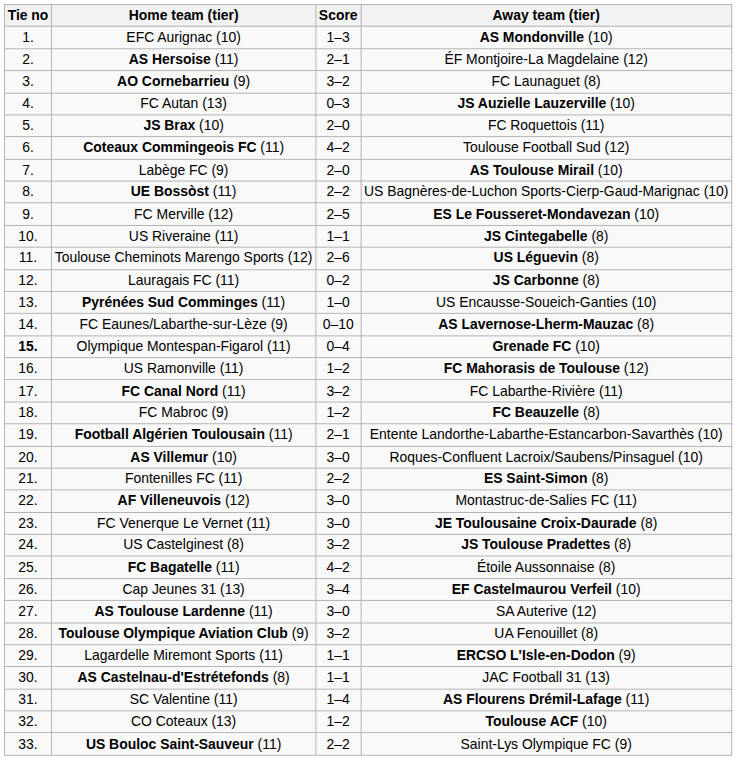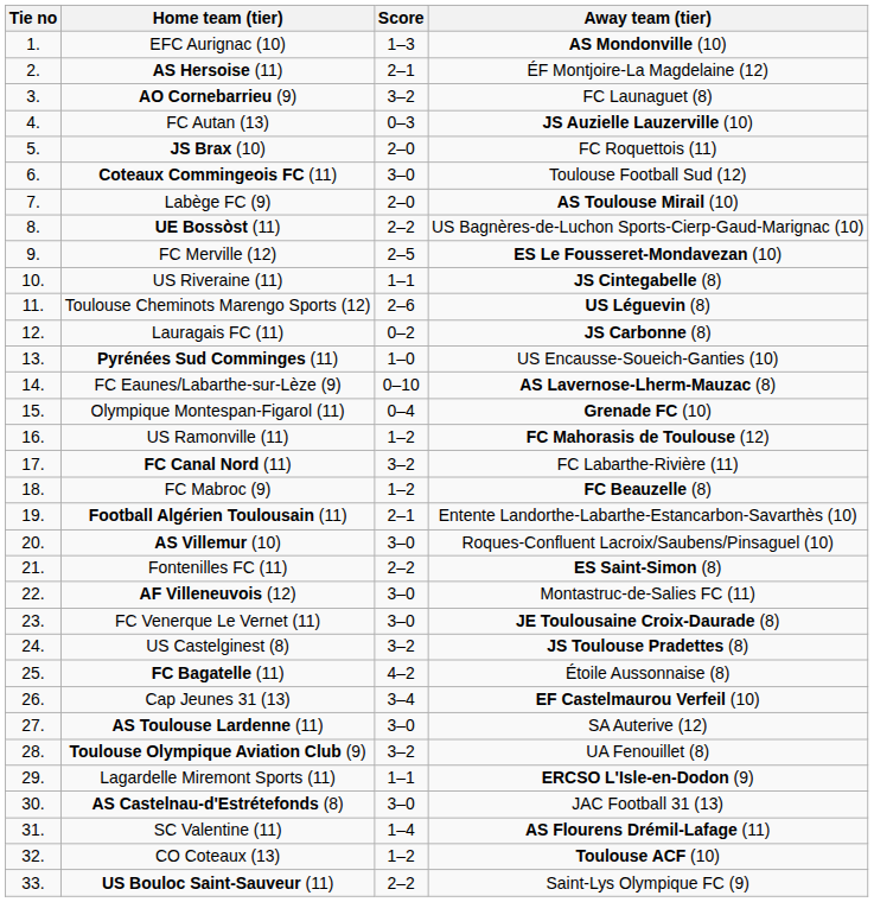 <table class="wikitable" style="text-align: center">
 <tr>
 <th>Tie no</th>
 <th>Home team (tier)</th>
 <th>Score</th>
 <th>Away team (tier)</th>
 </tr>
 <tr>
 <td>1.</td>
 <td>EFC Aurignac (10)</td>
 <td>1–3</td>
 <td><strong>AS Mondonville</strong> (10)</td>
 </tr>
 <tr>
 <td>2.</td>
 <td><strong>AS Hersoise</strong> (11)</td>
 <td>2–1</td>
 <td>ÉF Montjoire-La Magdelaine (12)</td>
 </tr>
 <tr>
 <td>3.</td>
 <td><strong>AO Cornebarrieu</strong> (9)</td>
 <td>3–2</td>
 <td>FC Launaguet (8)</td>
 </tr>
 <tr>
 <td>4.</td>
 <td>FC Autan (13)</td>
 <td>0–3</td>
 <td><strong>JS Auzielle Lauzerville</strong> (10)</td>
 </tr>
 <tr>
 <td>5.</td>
 <td><strong>JS Brax</strong> (10)</td>
 <td>2–0</td>
 <td>FC Roquettois (11)</td>
 </tr>
 <tr>
 <td>6.</td>
 <td><strong>Coteaux Commingeois FC</strong> (11)</td>
-<td>4–2</td>
+<td>3–0</td>
 <td>Toulouse Football Sud (12)</td>
 </tr>
 <tr>
 <td>7.</td>
 <td>Labège FC (9)</td>
 <td>2–0</td>
 <td><strong>AS Toulouse Mirail</strong> (10)</td>
 </tr>
 <tr>
 <td>8.</td>
 <td> <strong>UE Bossòst</strong> (11)</td>
 <td>2–2 </td>
 <td>US Bagnères-de-Luchon Sports-Cierp-Gaud-Marignac (10)</td>
 </tr>
 <tr>
 <td>9.</td>
 <td>FC Merville (12)</td>
 <td>2–5</td>
 <td><strong>ES Le Fousseret-Mondavezan</strong> (10)</td>
 </tr>
 <tr>
 <td>10.</td>
 <td>US Riveraine (11)</td>
 <td>1–1 </td>
 <td><strong>JS Cintegabelle</strong> (8)</td>
 </tr>
 <tr>
 <td>11.</td>
 <td>Toulouse Cheminots Marengo Sports (12)</td>
 <td>2–6</td>
 <td><strong>US Léguevin</strong> (8)</td>
 </tr>
 <tr>
 <td>12.</td>
 <td>Lauragais FC (11)</td>
 <td>0–2</td>
 <td><strong>JS Carbonne</strong> (8)</td>
 </tr>
 <tr>
 <td>13.</td>
 <td><strong>Pyrénées Sud Comminges</strong> (11)</td>
 <td>1–0</td>
 <td>US Encausse-Soueich-Ganties (10)</td>
 </tr>
 <tr>
 <td>14.</td>
 <td>FC Eaunes/Labarthe-sur-Lèze (9)</td>
 <td>0–10</td>
 <td><strong>AS Lavernose-Lherm-Mauzac</strong> (8)</td>
 </tr>
 <tr>
-<td><strong>15.</strong></td>
+<td>15.</td>
 <td>Olympique Montespan-Figarol (11)</td>
 <td>0–4</td>
 <td><strong>Grenade FC</strong> (10)</td>
 </tr>
 <tr>
 <td>16.</td>
 <td>US Ramonville (11)</td>
 <td>1–2</td>
 <td><strong>FC Mahorasis de Toulouse</strong> (12)</td>
 </tr>
 <tr>
 <td>17.</td>
 <td><strong>FC Canal Nord</strong> (11)</td>
 <td>3–2</td>
 <td>FC Labarthe-Rivière (11)</td>
 </tr>
 <tr>
 <td>18.</td>
 <td>FC Mabroc (9)</td>
 <td>1–2</td>
 <td><strong>FC Beauzelle</strong> (8)</td>
 </tr>
 <tr>
 <td>19.</td>
 <td><strong>Football Algérien Toulousain</strong> (11)</td>
 <td>2–1</td>
 <td>Entente Landorthe-Labarthe-Estancarbon-Savarthès (10)</td>
 </tr>
 <tr>
 <td>20.</td>
 <td><strong>AS Villemur</strong> (10)</td>
 <td>3–0</td>
 <td>Roques-Confluent Lacroix/Saubens/Pinsaguel (10)</td>
 </tr>
 <tr>
 <td>21.</td>
 <td>Fontenilles FC (11)</td>
 <td>2–2 </td>
 <td><strong>ES Saint-Simon</strong> (8)</td>
 </tr>
 <tr>
 <td>22.</td>
 <td><strong>AF Villeneuvois</strong> (12)</td>
 <td>3–0</td>
 <td>Montastruc-de-Salies FC (11)</td>
 </tr>
 <tr>
 <td>23.</td>
 <td>FC Venerque Le Vernet (11)</td>
 <td>3–0</td>
 <td><strong>JE Toulousaine Croix-Daurade</strong> (8)</td>
 </tr>
 <tr>
 <td>24.</td>
 <td>US Castelginest (8)</td>
 <td>3–2</td>
 <td><strong>JS Toulouse Pradettes</strong> (8)</td>
 </tr>
 <tr>
 <td>25.</td>
 <td><strong>FC Bagatelle</strong> (11)</td>
 <td>4–2</td>
 <td>Étoile Aussonnaise (8)</td>
 </tr>
 <tr>
 <td>26.</td>
 <td>Cap Jeunes 31 (13)</td>
 <td>3–4</td>
 <td><strong>EF Castelmaurou Verfeil</strong> (10)</td>
 </tr>
 <tr>
 <td>27.</td>
 <td><strong>AS Toulouse Lardenne</strong> (11)</td>
 <td>3–0</td>
 <td>SA Auterive (12)</td>
 </tr>
 <tr>
 <td>28.</td>
 <td><strong>Toulouse Olympique Aviation Club</strong> (9)</td>
 <td>3–2</td>
 <td>UA Fenouillet (8)</td>
 </tr>
 <tr>
 <td>29.</td>
 <td>Lagardelle Miremont Sports (11)</td>
 <td>1–1 </td>
 <td><strong>ERCSO L'Isle-en-Dodon</strong> (9)</td>
 </tr>
 <tr>
 <td>30.</td>
 <td><strong>AS Castelnau-d'Estrétefonds</strong> (8)</td>
-<td>1–1 </td>
+<td>3–0</td>
 <td>JAC Football 31 (13)</td>
 </tr>
 <tr>
 <td>31.</td>
 <td>SC Valentine (11)</td>
 <td>1–4</td>
 <td><strong>AS Flourens Drémil-Lafage</strong> (11)</td>
 </tr>
 <tr>
 <td>32.</td>
 <td>CO Coteaux (13)</td>
 <td>1–2</td>
 <td><strong>Toulouse ACF</strong> (10)</td>
 </tr>
 <tr>
 <td>33.</td>
 <td><strong>US Bouloc Saint-Sauveur</strong> (11)</td>
 <td>2–2 </td>
 <td>Saint-Lys Olympique FC (9)</td>
 </tr>
 </table>
